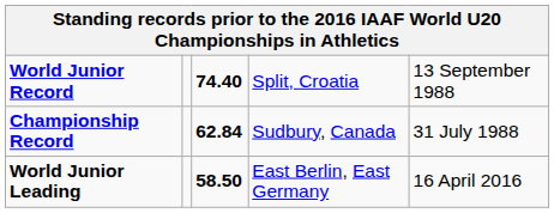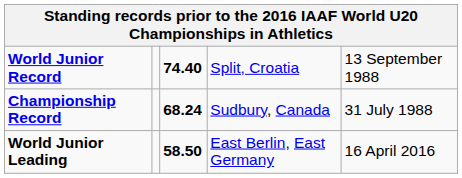 <table class="wikitable" width=75%>
 <tr>
 <th colspan="5">Standing records prior to the 2016 IAAF World U20 Championships in Athletics</th>
 </tr>
 <tr>
 <td><strong><a href='#'>World Junior Record</a></strong></td>
 <td></td>
 <td><strong>74.40</strong></td>
 <td><a href='#'>Split, Croatia</a></td>
 <td>13 September 1988</td>
 </tr>
 <tr>
 <td><strong><a href='#'>Championship Record</a></strong></td>
 <td></td>
-<td><strong>62.84</strong></td>
+<td><strong>68.24</strong></td>
 <td><a href='#'>Sudbury</a>, <a href='#'>Canada</a></td>
 <td>31 July 1988</td>
 </tr>
 <tr>
 <td><strong>World Junior Leading</strong></td>
 <td></td>
 <td><strong>58.50</strong></td>
 <td><a href='#'>East Berlin</a>, <a href='#'>East Germany</a></td>
 <td>16 April 2016</td>
 </tr>
 </table>
